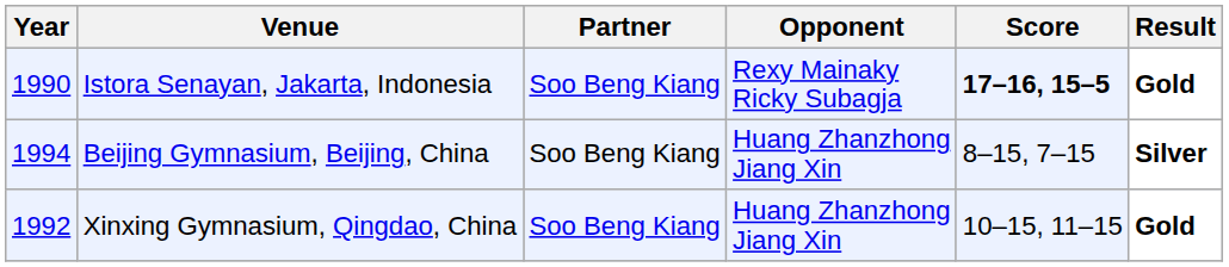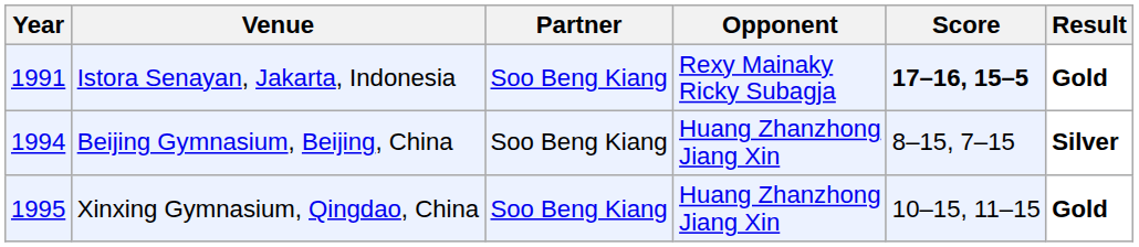 <table class="sortable wikitable" style="font-size: 90%;">
 <tr>
 <th>Year</th>
 <th>Venue</th>
 <th>Partner</th>
 <th>Opponent</th>
 <th>Score</th>
 <th>Result</th>
 </tr>
 <tr style="background:#ECF2FF">
-<td align="center"><a href='#'>1990</a></td>
+<td align="center"><a href='#'>1991</a></td>
 <td align="left"><a href='#'>Istora Senayan</a>, <a href='#'>Jakarta</a>, Indonesia</td>
 <td align="left"> <a href='#'>Soo Beng Kiang</a></td>
 <td align="left"> <a href='#'>Rexy Mainaky</a><br> <a href='#'>Ricky Subagja</a></td>
 <td align="left"><strong>17–16, 15–5</strong></td>
 <td style="text-align:left; background:white"> <strong>Gold</strong></td>
 </tr>
 <tr style="background:#ECF2FF">
 <td align="center"><a href='#'>1994</a></td>
 <td align="left"><a href='#'>Beijing Gymnasium</a>, <a href='#'>Beijing</a>, China</td>
 <td align="left"> Soo Beng Kiang</td>
 <td align="left"> <a href='#'>Huang Zhanzhong</a><br> <a href='#'>Jiang Xin</a></td>
 <td align="left">8–15, 7–15</td>
 <td style="text-align:left; background:white"> <strong>Silver</strong></td>
 </tr>
 <tr style="background:#ECF2FF">
-<td align="center"><a href='#'>1992</a></td>
+<td align="center"><a href='#'>1995</a></td>
 <td align="left">Xinxing Gymnasium, <a href='#'>Qingdao</a>, China</td>
 <td align="left"> <a href='#'>Soo Beng Kiang</a></td>
 <td align="left"> <a href='#'>Huang Zhanzhong</a><br> <a href='#'>Jiang Xin</a></td>
 <td align="left">10–15, 11–15</td>
 <td style="text-align:left; background:white"> <strong>Gold</strong></td>
 </tr>
 </table>
